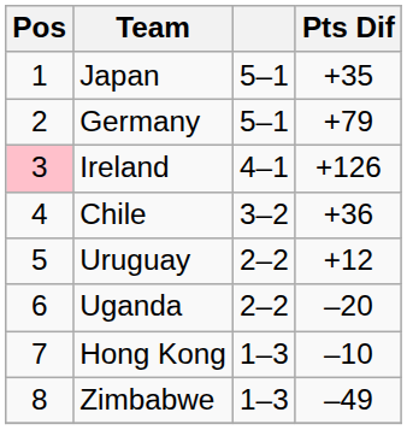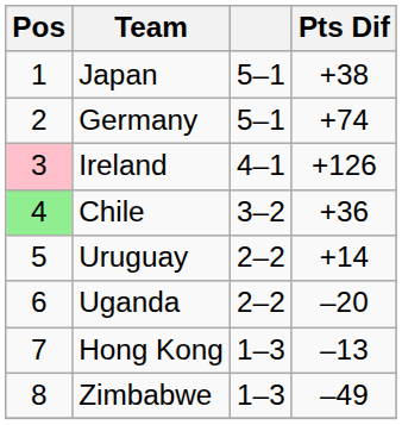 <table class="wikitable sortable"  style="text-align: center;">
 <tr>
 <th>Pos</th>
 <th>Team</th>
 <th></th>
 <th>Pts Dif</th>
 </tr>
 <tr>
 <td>1</td>
 <td align=left>Japan</td>
 <td>5–1</td>
-<td>+35</td>
+<td>+38</td>
 </tr>
 <tr>
 <td>2</td>
 <td align=left>Germany</td>
 <td>5–1</td>
-<td>+79</td>
+<td>+74</td>
 </tr>
 <tr>
 <td style="background: pink;">3</td>
 <td align=left>Ireland</td>
 <td>4–1</td>
 <td>+126</td>
 </tr>
 <tr>
-<td>4</td>
+<td style="background: lightgreen;">4</td>
 <td align=left>Chile</td>
 <td>3–2</td>
 <td>+36</td>
 </tr>
 <tr>
 <td>5</td>
 <td align=left>Uruguay</td>
 <td>2–2</td>
-<td>+12</td>
+<td>+14</td>
 </tr>
 <tr>
 <td>6</td>
 <td align=left>Uganda</td>
 <td>2–2</td>
 <td>–20</td>
 </tr>
 <tr>
 <td>7</td>
 <td align=left>Hong Kong</td>
 <td>1–3</td>
-<td>–10</td>
+<td>–13</td>
 </tr>
 <tr>
 <td>8</td>
 <td align=left>Zimbabwe</td>
 <td>1–3</td>
 <td>–49</td>
 </tr>
 <tr>
 </tr>
 </table>
